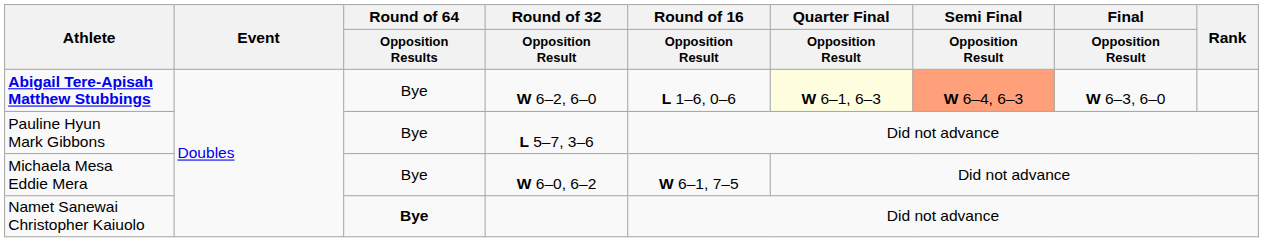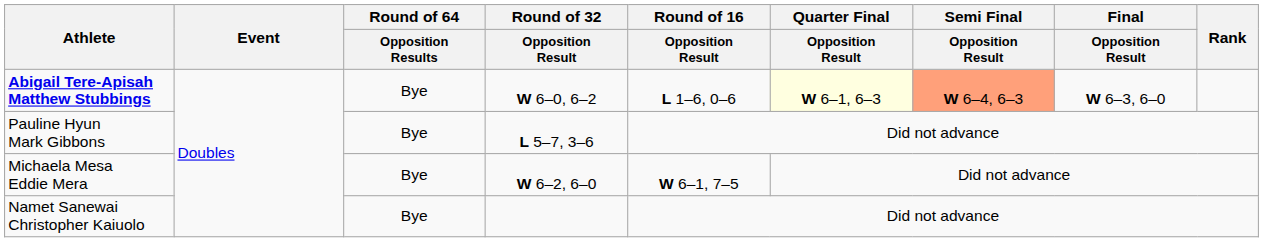 <table class=wikitable style="font-size:90%">
 <tr>
 <th rowspan="2" width=150>Athlete</th>
 <th rowspan="2" width=150>Event</th>
 <th width=125>Round of 64</th>
 <th width=125>Round of 32</th>
 <th width=125>Round of 16</th>
 <th width=125>Quarter Final</th>
 <th width=125>Semi Final</th>
 <th width=125>Final</th>
 <th rowspan="2" width=50>Rank</th>
 </tr>
 <tr>
 <th style="line-height:1em"><small>Opposition<br>Results</small></th>
 <th style="line-height:1em"><small>Opposition<br>Result</small></th>
 <th style="line-height:1em"><small>Opposition<br>Result</small></th>
 <th style="line-height:1em"><small>Opposition<br>Result</small></th>
 <th style="line-height:1em"><small>Opposition<br>Result</small></th>
 <th style="line-height:1em"><small>Opposition<br>Result</small></th>
 </tr>
 <tr>
 <td><strong><a href='#'>Abigail Tere-Apisah</a><br><a href='#'>Matthew Stubbings</a></strong></td>
 <td rowspan=4><a href='#'>Doubles</a></td>
 <td align=center>Bye</td>
-<td align=center><br><strong>W</strong> 6–2, 6–0</td>
+<td align=center><br><strong>W</strong> 6–0, 6–2</td>
 <td align=center><br><strong>L</strong> 1–6, 0–6</td>
 <td align=center style="background: lightyellow;"><br><strong>W</strong> 6–1, 6–3</td>
 <td align=center style="background: lightsalmon;"><br><strong>W</strong> 6–4, 6–3</td>
 <td align=center><br><strong>W</strong> 6–3, 6–0</td>
 <td align=center></td>
 </tr>
 <tr>
 <td>Pauline Hyun<br>Mark Gibbons</td>
 <td align=center>Bye</td>
 <td align=center><br><strong>L</strong> 5–7, 3–6</td>
 <td align=center colspan=5>Did not advance</td>
 </tr>
 <tr>
 <td>Michaela Mesa<br>Eddie Mera</td>
 <td align=center>Bye</td>
-<td align=center><br><strong>W</strong> 6–0, 6–2</td>
+<td align=center><br><strong>W</strong> 6–2, 6–0</td>
 <td align=center><br><strong>W</strong> 6–1, 7–5</td>
 <td align=center colspan=4>Did not advance</td>
 </tr>
 <tr>
 <td>Namet Sanewai<br>Christopher Kaiuolo</td>
-<td align=center><strong>Bye</strong></td>
+<td align=center>Bye</td>
 <td align=center><br></td>
 <td align=center colspan=5>Did not advance</td>
 </tr>
 </table>
